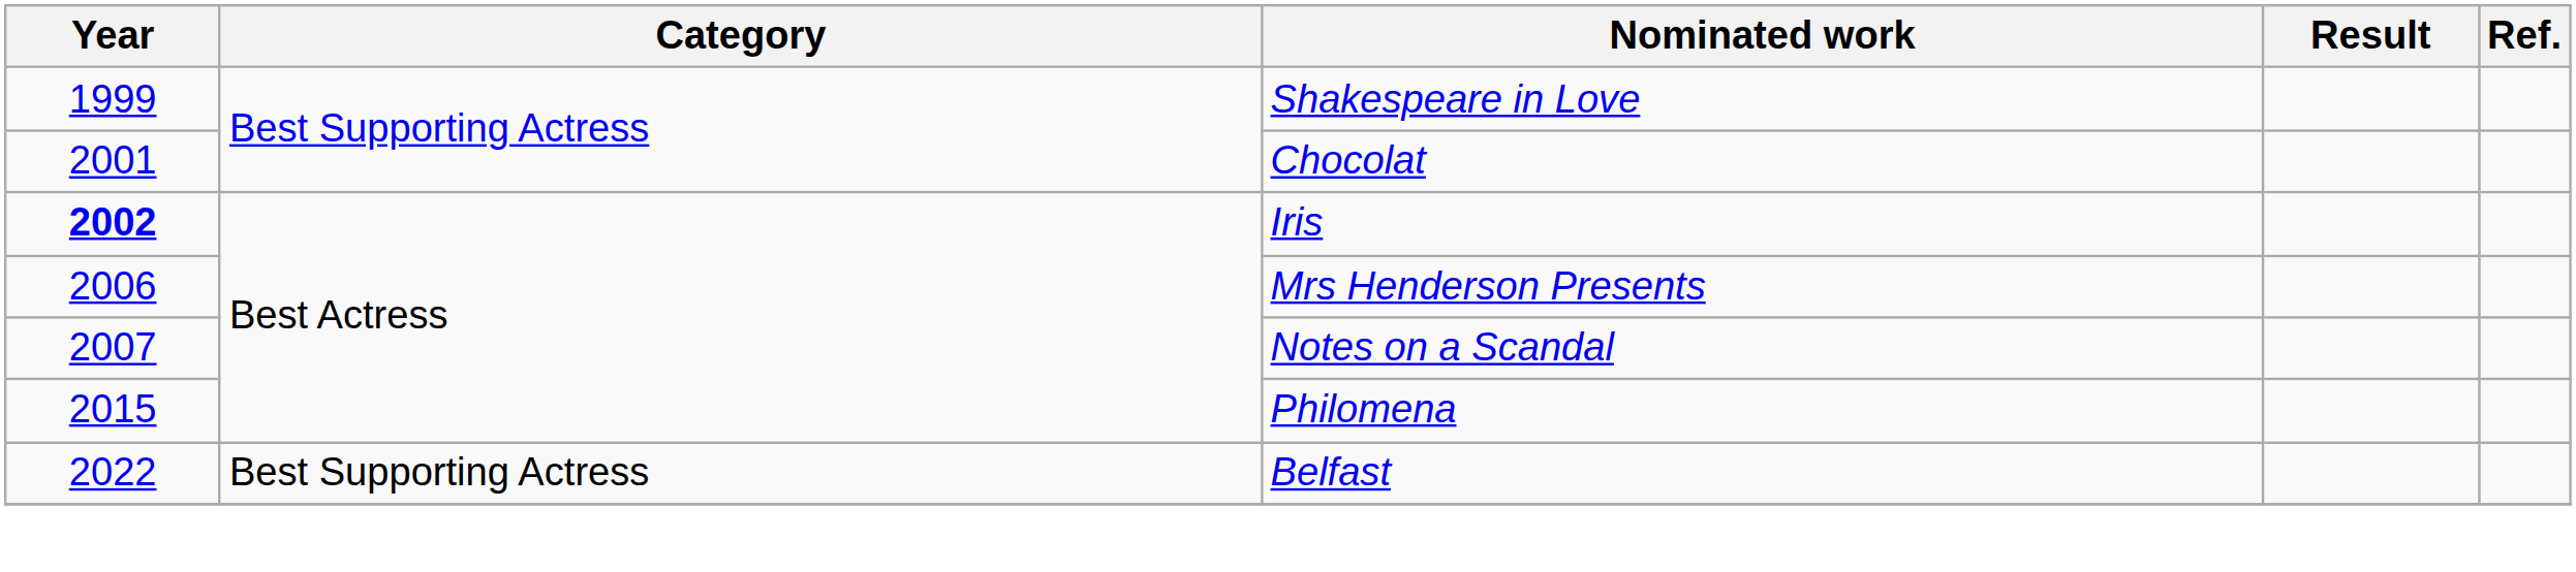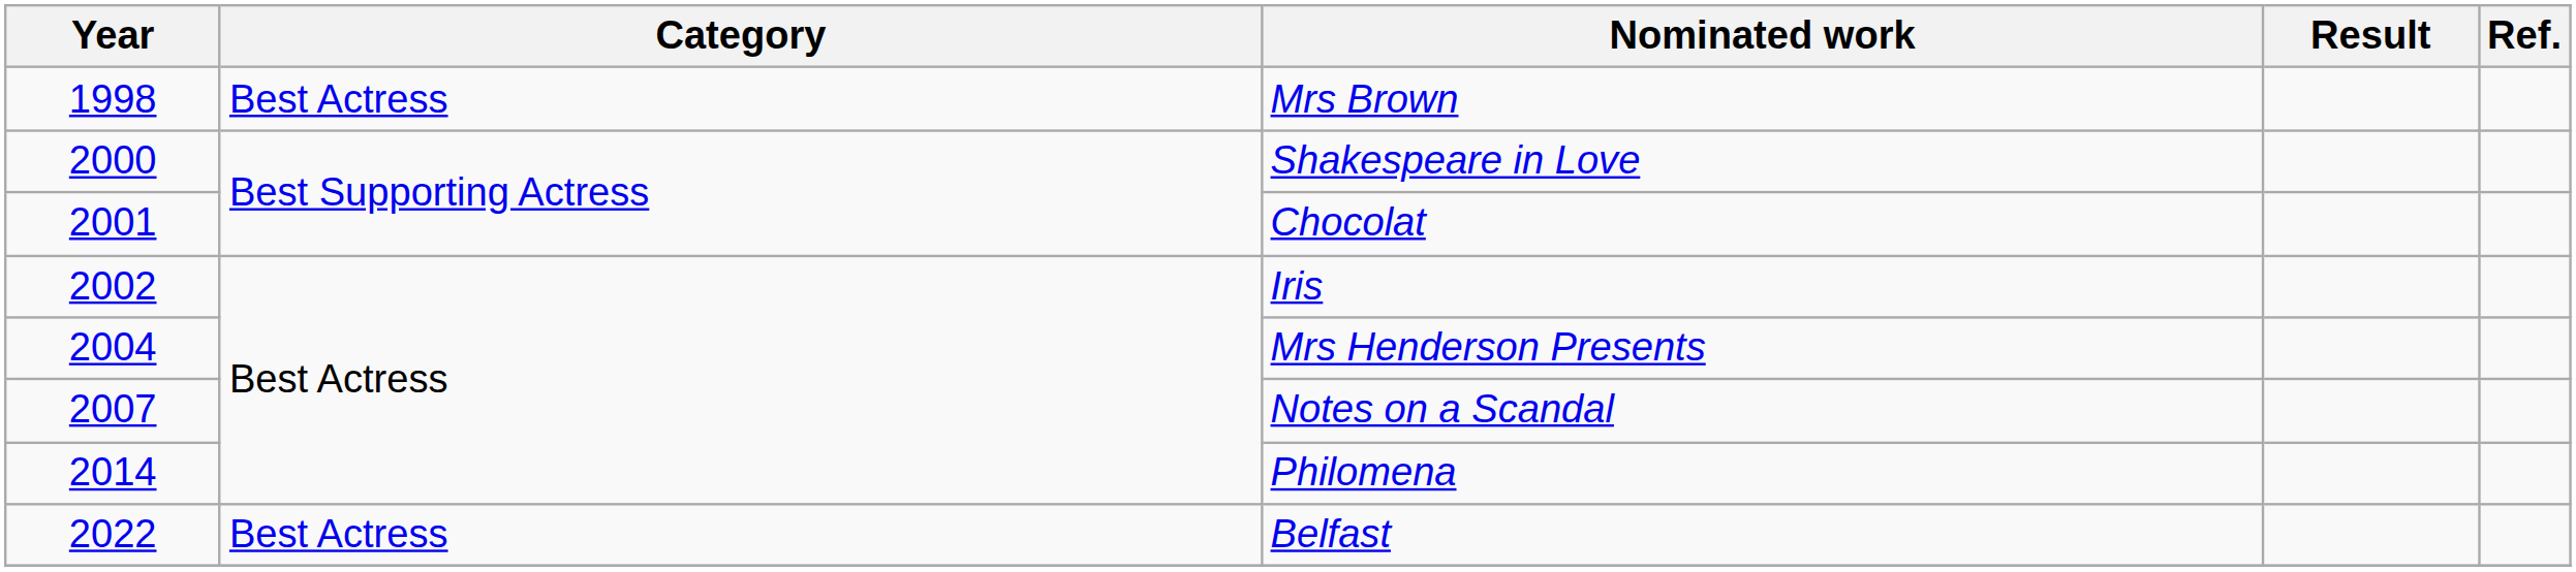 <table class=wikitable>
 <tr>
 <th scope="col" style="width:5em;">Year</th>
 <th scope="col" style="width:26em;">Category</th>
 <th scope="col" style="width:25em;">Nominated work</th>
 <th scope="col" style="width:5em;">Result</th>
 <th>Ref.</th>
 </tr>
 <tr>
-<td style="text-align:center;"><a href='#'>1999</a></td>
+<td style="text-align:center;"><a href='#'>1998</a></td>
+<td><a href='#'>Best Actress</a></td>
+<td><em><a href='#'>Mrs Brown</a></em></td>
+<td></td>
+<td style="text-align:center;"></td>
+</tr>
+<tr>
+<td style="text-align:center;"><a href='#'>2000</a></td>
 <td rowspan=2><a href='#'>Best Supporting Actress</a></td>
 <td><em><a href='#'>Shakespeare in Love</a></em></td>
 <td></td>
 <td style="text-align:center;"></td>
 </tr>
 <tr>
 <td style="text-align:center;"><a href='#'>2001</a></td>
 <td><em><a href='#'>Chocolat</a></em></td>
 <td></td>
 <td style="text-align:center;"></td>
 </tr>
 <tr>
-<td style="text-align:center;"><strong><a href='#'>2002</a></strong></td>
+<td style="text-align:center;"><a href='#'>2002</a></td>
 <td rowspan=4>Best Actress</td>
 <td><em><a href='#'>Iris</a></em></td>
 <td></td>
 <td style="text-align:center;"></td>
 </tr>
 <tr>
-<td style="text-align:center;"><a href='#'>2006</a></td>
+<td style="text-align:center;"><a href='#'>2004</a></td>
 <td><em><a href='#'>Mrs Henderson Presents</a></em></td>
 <td></td>
 <td style="text-align:center;"></td>
 </tr>
 <tr>
 <td style="text-align:center;"><a href='#'>2007</a></td>
 <td><em><a href='#'>Notes on a Scandal</a></em></td>
 <td></td>
 <td style="text-align:center;"></td>
 </tr>
 <tr>
-<td style="text-align:center;"><a href='#'>2015</a></td>
+<td style="text-align:center;"><a href='#'>2014</a></td>
 <td><em><a href='#'>Philomena</a></em></td>
 <td></td>
 <td style="text-align:center;"></td>
 </tr>
 <tr>
 <td style="text-align:center;"><a href='#'>2022</a></td>
-<td>Best Supporting Actress</td>
+<td><a href='#'>Best Actress</a></td>
 <td><em><a href='#'>Belfast</a></em></td>
 <td></td>
 <td style="text-align:center;"></td>
 </tr>
 <tr>
 </tr>
 </table>
